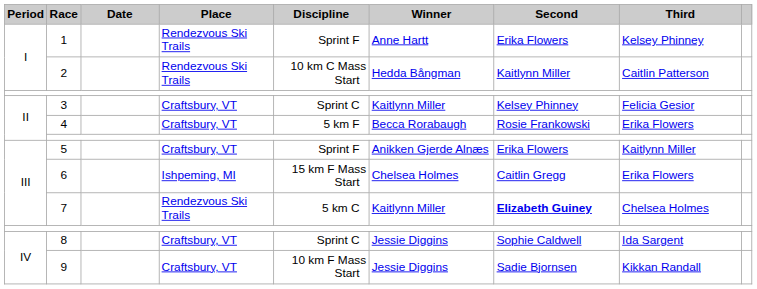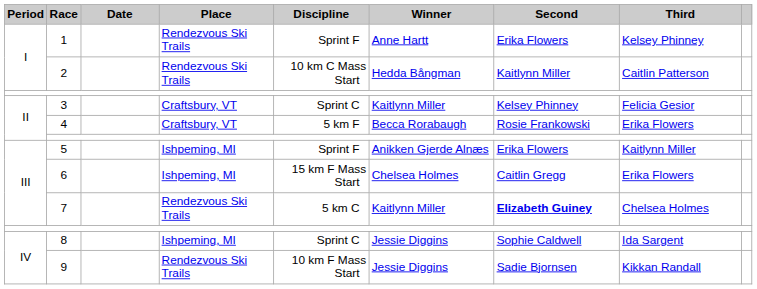 <table class="wikitable plainrowheaders" style="background:#fff; font-size:86%; line-height:16px; border:grey solid 1px; border-collapse:collapse;">
 <tr style="background:#ccc; text-align:center;">
 <th scope="col" style="background:#ccc; width=20 px;">Period</th>
 <th scope="col" style="background:#ccc; width=30 px;">Race</th>
 <th scope="col" style="background:#ccc; width:120px;">Date</th>
 <th scope="col" style="background:#ccc; width:160px;">Place</th>
 <th scope="col" style="background:#ccc; width:130px;">Discipline</th>
 <th scope="col" style="background:#ccc; width:185px;">Winner</th>
 <th scope="col" style="background:#ccc; width:185px;">Second</th>
 <th scope="col" style="background:#ccc; width:185px;">Third</th>
 <th scope="col" style="background:#ccc; width:10px;"></th>
 </tr>
 <tr>
 <td rowspan=2 align=center>I</td>
 <td align=center>1</td>
 <td align=right>  </td>
 <td> <a href='#'>Rendezvous Ski Trails</a></td>
 <td align=right>Sprint F  </td>
 <td> <a href='#'>Anne Hartt</a></td>
 <td> <a href='#'>Erika Flowers</a></td>
 <td> <a href='#'>Kelsey Phinney</a></td>
 <td></td>
 </tr>
 <tr>
 <td align=center>2</td>
 <td align=right>  </td>
 <td> <a href='#'>Rendezvous Ski Trails</a></td>
 <td align=right>10 km C Mass Start  </td>
 <td> <a href='#'>Hedda Bångman</a></td>
 <td> <a href='#'>Kaitlynn Miller</a></td>
 <td> <a href='#'>Caitlin Patterson</a></td>
 <td></td>
 </tr>
 <tr>
 <td colspan=9></td>
 </tr>
 <tr>
 <td rowspan=3 align=center>II</td>
 <td align=center>3</td>
 <td align=right>  </td>
 <td> <a href='#'>Craftsbury, VT</a></td>
 <td align=right>Sprint C  </td>
 <td> <a href='#'>Kaitlynn Miller</a></td>
 <td> <a href='#'>Kelsey Phinney</a></td>
 <td> <a href='#'>Felicia Gesior</a></td>
 <td></td>
 </tr>
 <tr>
 <td align=center>4</td>
 <td align=right>  </td>
 <td> <a href='#'>Craftsbury, VT</a></td>
 <td align=right>5 km F  </td>
 <td> <a href='#'>Becca Rorabaugh</a></td>
 <td> <a href='#'>Rosie Frankowski</a></td>
 <td> <a href='#'>Erika Flowers</a></td>
 <td></td>
 </tr>
 <tr>
 <td colspan=9></td>
 </tr>
 <tr>
 <td rowspan=3 align=center>III</td>
 <td align=center>5</td>
 <td align=right>  </td>
-<td> <a href='#'>Craftsbury, VT</a></td>
+<td> <a href='#'>Ishpeming, MI</a></td>
 <td align=right>Sprint F  </td>
 <td> <a href='#'>Anikken Gjerde Alnæs</a></td>
 <td> <a href='#'>Erika Flowers</a></td>
 <td> <a href='#'>Kaitlynn Miller</a></td>
 <td></td>
 </tr>
 <tr>
 <td align=center>6</td>
 <td align=right>  </td>
 <td> <a href='#'>Ishpeming, MI</a></td>
 <td align=right>15 km F Mass Start  </td>
 <td> <a href='#'>Chelsea Holmes</a></td>
 <td> <a href='#'>Caitlin Gregg</a></td>
 <td> <a href='#'>Erika Flowers</a></td>
 <td></td>
 </tr>
 <tr>
 <td align=center>7</td>
 <td align=right>  </td>
 <td> <a href='#'>Rendezvous Ski Trails</a></td>
 <td align=right>5 km C  </td>
 <td> <a href='#'>Kaitlynn Miller</a></td>
 <td><strong> <a href='#'>Elizabeth Guiney</a></strong></td>
 <td> <a href='#'>Chelsea Holmes</a></td>
 <td></td>
 </tr>
 <tr>
 <td colspan=9></td>
 </tr>
 <tr>
 <td rowspan=3 align=center>IV</td>
 <td align=center>8</td>
 <td align=right>  </td>
-<td> <a href='#'>Craftsbury, VT</a></td>
+<td> <a href='#'>Ishpeming, MI</a></td>
 <td align=right>Sprint C  </td>
 <td> <a href='#'>Jessie Diggins</a></td>
 <td> <a href='#'>Sophie Caldwell</a></td>
 <td> <a href='#'>Ida Sargent</a></td>
 <td></td>
 </tr>
 <tr>
 <td align=center>9</td>
 <td align=right>  </td>
-<td> <a href='#'>Craftsbury, VT</a></td>
+<td> <a href='#'>Rendezvous Ski Trails</a></td>
 <td align=right>10 km F Mass Start  </td>
 <td> <a href='#'>Jessie Diggins</a></td>
 <td> <a href='#'>Sadie Bjornsen</a></td>
 <td> <a href='#'>Kikkan Randall</a></td>
 <td></td>
 </tr>
 </table>
